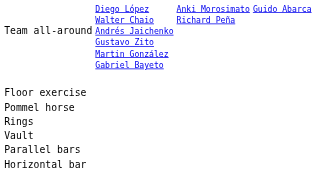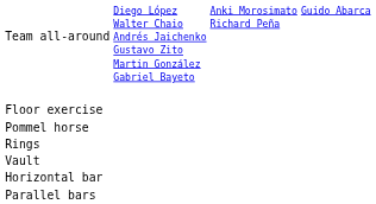 <table>
 <tr>
 <td>Team all-around <br></td>
 <td><br><small> <a href='#'>Diego López</a> <br> <a href='#'>Walter Chaio</a> <br> <a href='#'>Andrés Jaichenko</a> <br> <a href='#'>Gustavo Zito</a> <br> <a href='#'>Martin González</a> <br> <a href='#'>Gabriel Bayeto</a> </small></td>
 <td><br><small> <a href='#'>Anki Morosimato</a> <br> <a href='#'>Richard Peña</a> <br> <br> <br> <br> <br> </small></td>
 <td><br><small> <a href='#'>Guido Abarca</a> <br> <br> <br> <br> <br> <br> </small></td>
 </tr>
 <tr>
 <td> <br></td>
 <td></td>
 <td></td>
 <td></td>
 </tr>
 <tr>
 <td>Floor exercise <br></td>
 <td></td>
 <td></td>
 <td></td>
 </tr>
 <tr>
 <td>Pommel horse <br></td>
 <td></td>
 <td></td>
 <td></td>
 </tr>
 <tr>
 <td>Rings <br></td>
 <td></td>
 <td></td>
 <td></td>
 </tr>
 <tr>
 <td>Vault <br></td>
 <td></td>
 <td></td>
 <td></td>
 </tr>
 <tr>
+<td>Horizontal bar <br></td>
+<td></td>
+<td></td>
+<td></td>
+</tr>
+<tr>
 <td>Parallel bars <br></td>
 <td></td>
 <td></td>
 <td></td>
 </tr>
-<tr>
-<td>Horizontal bar <br></td>
-<td></td>
-<td></td>
-<td></td>
-</tr>
 </table>
